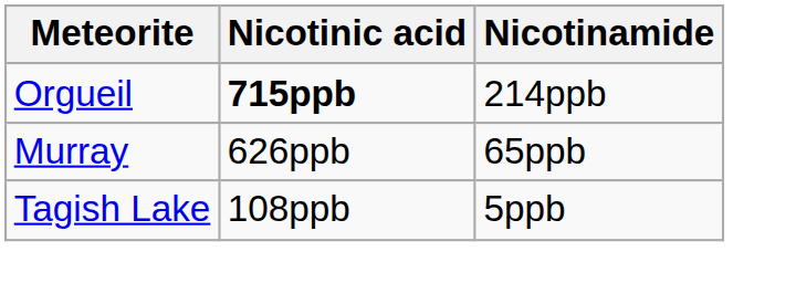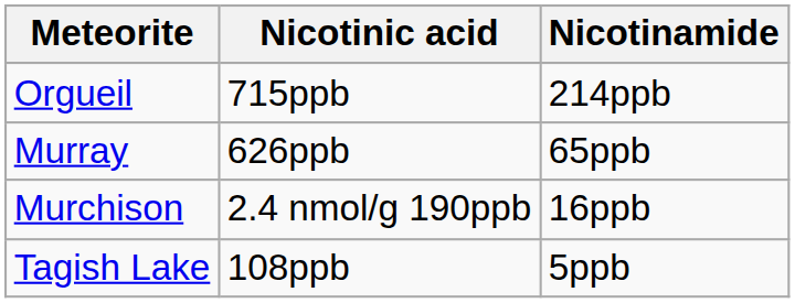 <table class="wikitable">
 <tr>
 <th>Meteorite</th>
 <th>Nicotinic acid</th>
 <th>Nicotinamide</th>
 </tr>
 <tr>
 <td><a href='#'>Orgueil</a></td>
-<td><strong>715ppb</strong></td>
+<td>715ppb</td>
 <td>214ppb</td>
 </tr>
 <tr>
 <td><a href='#'>Murray</a></td>
 <td>626ppb</td>
 <td>65ppb</td>
 </tr>
 <tr>
+<td><a href='#'>Murchison</a></td>
+<td>2.4 nmol/g 190ppb</td>
+<td>16ppb</td>
+</tr>
+<tr>
 <td><a href='#'>Tagish Lake</a></td>
 <td>108ppb</td>
 <td>5ppb</td>
 </tr>
 </table>
